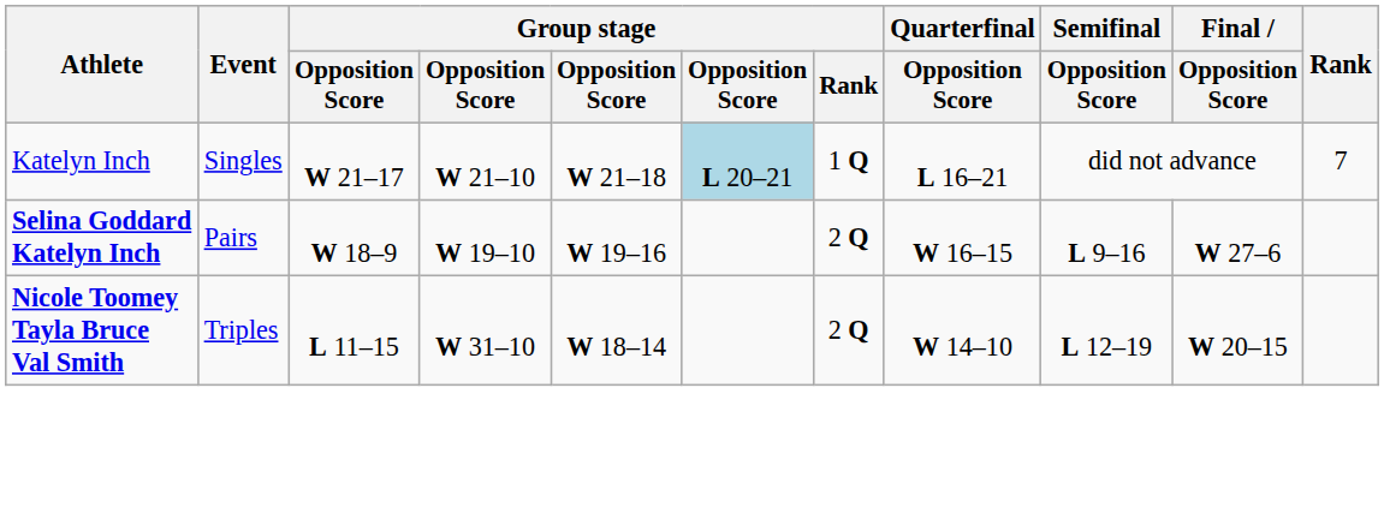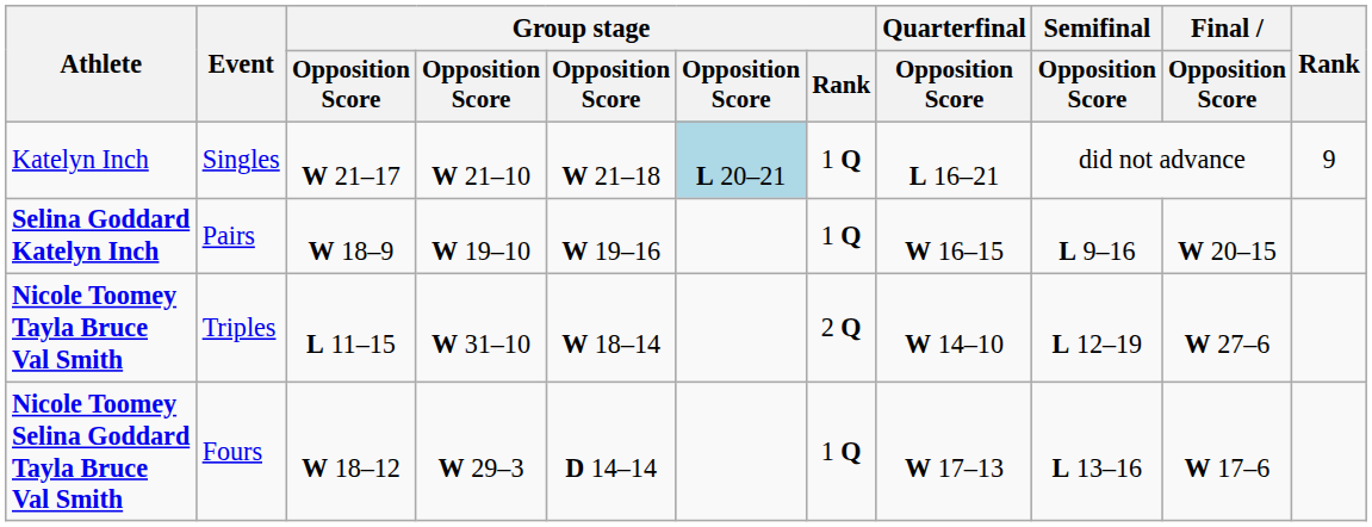 <table class="wikitable" style="font-size:88%; text-align:center">
 <tr>
 <th rowspan=2>Athlete</th>
 <th rowspan=2>Event</th>
 <th colspan=5>Group stage</th>
 <th>Quarterfinal</th>
 <th>Semifinal</th>
 <th>Final / </th>
 <th rowspan=2>Rank</th>
 </tr>
 <tr style="font-size:95%">
 <th>Opposition<br>Score</th>
 <th>Opposition<br>Score</th>
 <th>Opposition<br>Score</th>
 <th>Opposition<br>Score</th>
 <th>Rank</th>
 <th>Opposition<br>Score</th>
 <th>Opposition<br>Score</th>
 <th>Opposition<br>Score</th>
 </tr>
 <tr>
 <td align=left><a href='#'>Katelyn Inch</a></td>
 <td align=left><a href='#'>Singles</a></td>
 <td><br><strong>W</strong> 21–17</td>
 <td><br><strong>W</strong> 21–10</td>
 <td><br><strong>W</strong> 21–18</td>
 <td style="background: lightblue;"><br><strong>L</strong> 20–21</td>
 <td>1 <strong>Q</strong></td>
 <td><br><strong>L</strong> 16–21</td>
 <td colspan=2>did not advance</td>
-<td>7</td>
+<td>9</td>
 </tr>
 <tr>
 <td align=left><strong><a href='#'>Selina Goddard</a><br><a href='#'>Katelyn Inch</a></strong></td>
 <td align=left><a href='#'>Pairs</a></td>
 <td><br><strong>W</strong> 18–9</td>
 <td><br><strong>W</strong> 19–10</td>
 <td><br><strong>W</strong> 19–16</td>
 <td></td>
-<td>2 <strong>Q</strong></td>
+<td>1 <strong>Q</strong></td>
 <td><br><strong>W</strong> 16–15</td>
 <td><br><strong>L</strong> 9–16</td>
-<td><br><strong>W</strong> 27–6</td>
+<td><br><strong>W</strong> 20–15</td>
 <td></td>
 </tr>
 <tr>
 <td align=left><strong><a href='#'>Nicole Toomey</a><br><a href='#'>Tayla Bruce</a><br><a href='#'>Val Smith</a></strong></td>
 <td align=left><a href='#'>Triples</a></td>
 <td><br><strong>L</strong> 11–15</td>
 <td><br><strong>W</strong> 31–10</td>
 <td><br><strong>W</strong> 18–14</td>
 <td></td>
 <td>2 <strong>Q</strong></td>
 <td><br><strong>W</strong> 14–10</td>
 <td><br><strong>L</strong> 12–19</td>
-<td><br><strong>W</strong> 20–15</td>
+<td><br><strong>W</strong> 27–6</td>
+<td></td>
+</tr>
+<tr>
+<td align=left><strong><a href='#'>Nicole Toomey</a><br><a href='#'>Selina Goddard</a><br><a href='#'>Tayla Bruce</a><br><a href='#'>Val Smith</a></strong></td>
+<td align=left><a href='#'>Fours</a></td>
+<td><br><strong>W</strong> 18–12</td>
+<td><br><strong>W</strong> 29–3</td>
+<td><br><strong>D</strong> 14–14</td>
+<td></td>
+<td>1 <strong>Q</strong></td>
+<td><br><strong>W</strong> 17–13</td>
+<td><br><strong>L</strong> 13–16</td>
+<td><br><strong>W</strong> 17–6</td>
 <td></td>
 </tr>
 </table>
